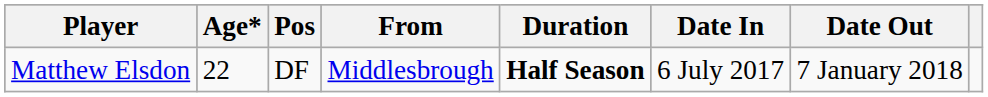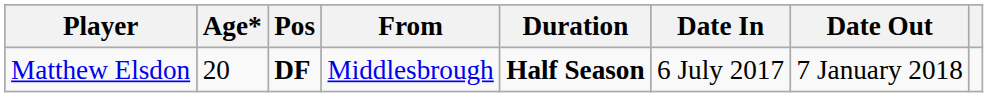 <table class="wikitable">
 <tr>
 <th>Player</th>
 <th>Age*</th>
 <th>Pos</th>
 <th>From</th>
 <th>Duration</th>
 <th>Date In</th>
 <th>Date Out</th>
 <th></th>
 </tr>
 <tr>
 <td> <a href='#'>Matthew Elsdon</a></td>
-<td>22</td>
-<td>DF</td>
+<td>20</td>
+<td><strong>DF</strong></td>
 <td> <a href='#'>Middlesbrough</a></td>
 <td><strong>Half Season</strong></td>
 <td>6 July 2017</td>
 <td>7 January 2018</td>
 <td></td>
 </tr>
 </table>
